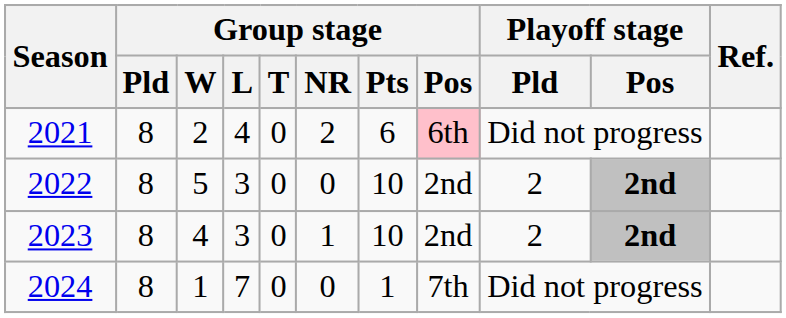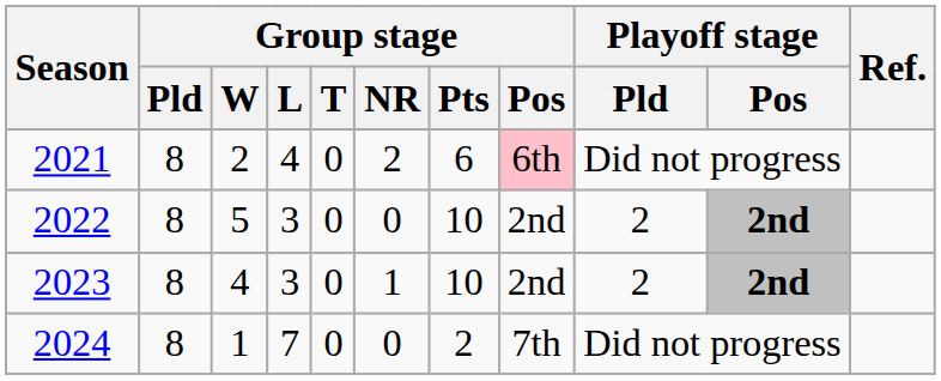 <table class="wikitable" style="text-align: center">
 <tr>
 <th rowspan=2>Season</th>
 <th colspan=7>Group stage</th>
 <th colspan=2>Playoff stage</th>
 <th rowspan=2>Ref.</th>
 </tr>
 <tr>
 <th>Pld</th>
 <th>W</th>
 <th>L</th>
 <th>T</th>
 <th>NR</th>
 <th>Pts</th>
 <th>Pos</th>
 <th>Pld</th>
 <th>Pos</th>
 </tr>
 <tr>
 <td><a href='#'>2021</a></td>
 <td>8</td>
 <td>2</td>
 <td>4</td>
 <td>0</td>
 <td>2</td>
 <td>6</td>
 <td style="background: pink;">6th</td>
 <td colspan=2>Did not progress</td>
 <td></td>
 </tr>
 <tr>
 <td><a href='#'>2022</a></td>
 <td>8</td>
 <td>5</td>
 <td>3</td>
 <td>0</td>
 <td>0</td>
 <td>10</td>
 <td>2nd</td>
 <td>2</td>
 <td bgcolor="silver"><strong>2nd</strong></td>
 <td></td>
 </tr>
 <tr>
 <td><a href='#'>2023</a></td>
 <td>8</td>
 <td>4</td>
 <td>3</td>
 <td>0</td>
 <td>1</td>
 <td>10</td>
 <td>2nd</td>
 <td>2</td>
 <td bgcolor="silver"><strong>2nd</strong></td>
 <td></td>
 </tr>
 <tr>
 <td><a href='#'>2024</a></td>
 <td>8</td>
 <td>1</td>
 <td>7</td>
 <td>0</td>
 <td>0</td>
-<td>1</td>
+<td>2</td>
 <td>7th</td>
 <td colspan=2>Did not progress</td>
 <td></td>
 </tr>
 </table>
